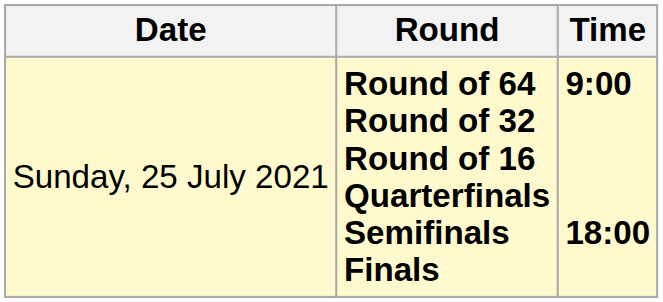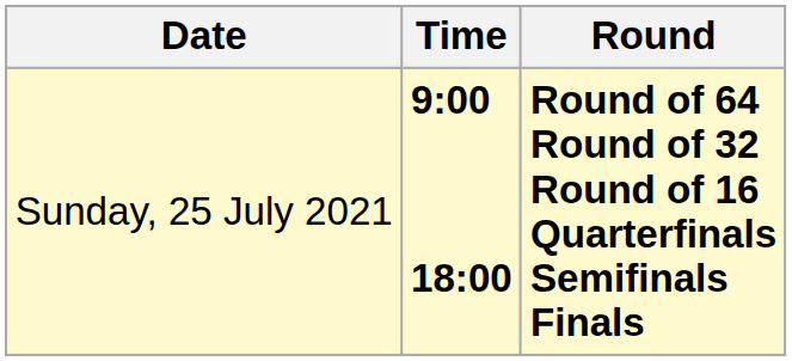 <table class="wikitable">
 <tr>
 <th>Date</th>
+<th>Time</th>
 <th>Round</th>
-<th>Time</th>
 </tr>
 <tr style=background:lemonchiffon>
 <td>Sunday, 25 July 2021</td>
+<td><strong>9:00</strong><br> <br> <br> <br><strong>18:00</strong><br> </td>
 <td><strong>Round of 64</strong><br><strong>Round of 32</strong><br><strong>Round of 16</strong><br><strong>Quarterfinals</strong><br><strong>Semifinals</strong><br><strong>Finals</strong></td>
-<td><strong>9:00</strong><br> <br> <br> <br><strong>18:00</strong><br> </td>
 </tr>
 </table>
